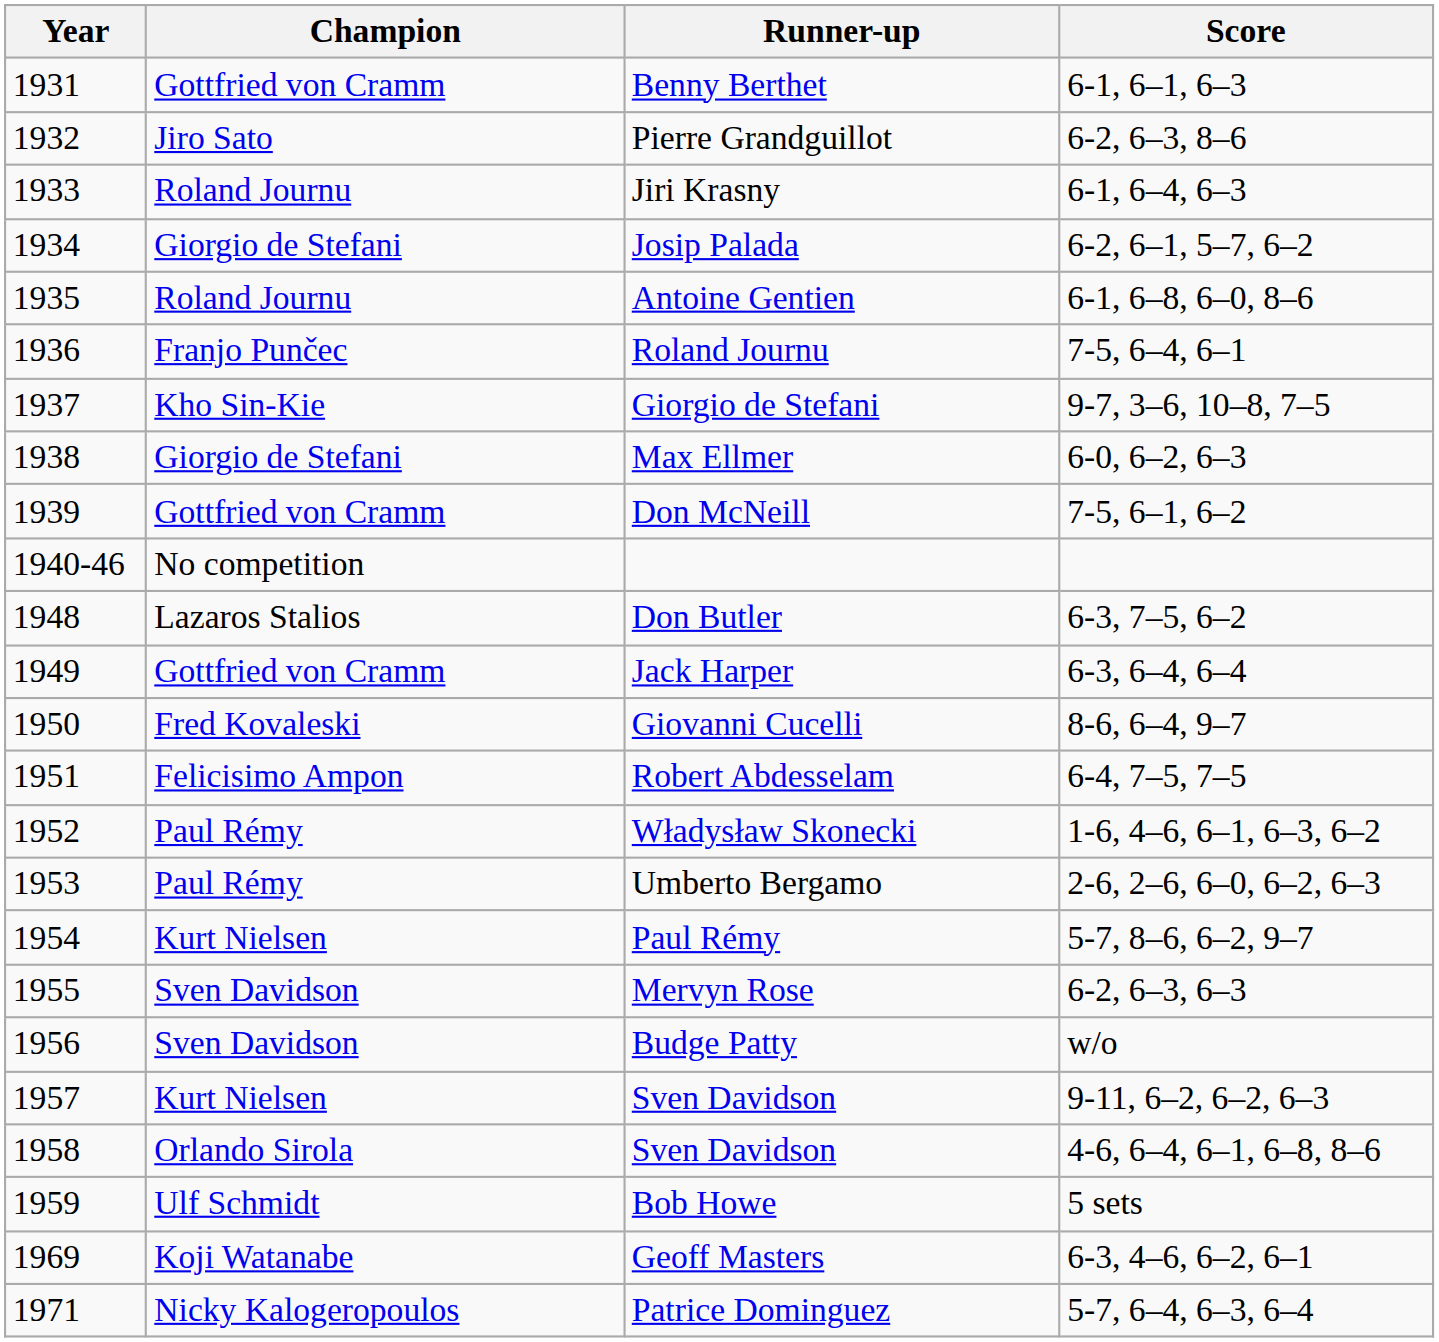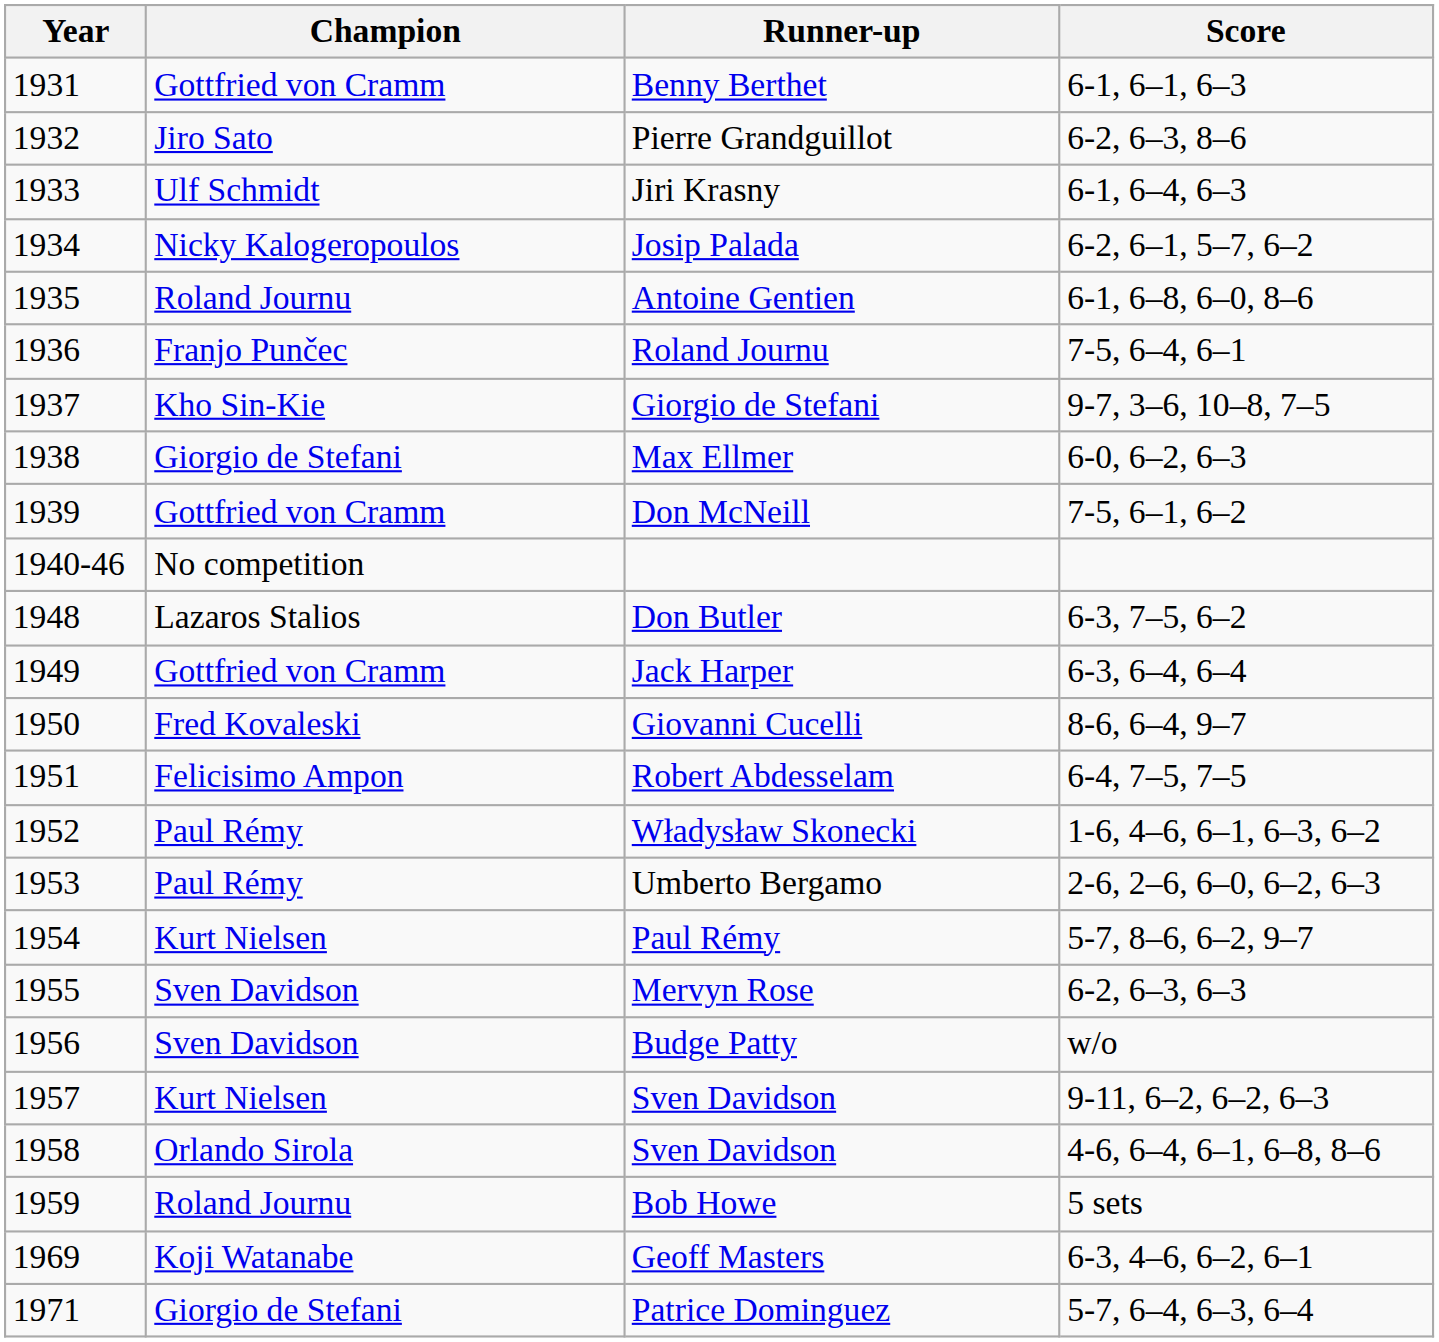 <table class=wikitable>
 <tr>
 <th style="width:60px">Year</th>
 <th style="width:220px">Champion</th>
 <th style="width:200px">Runner-up</th>
 <th style="width:170px" class="unsortable">Score</th>
 </tr>
 <tr>
 <td>1931</td>
 <td> <a href='#'>Gottfried von Cramm</a></td>
 <td> <a href='#'>Benny Berthet</a></td>
 <td>6-1, 6–1, 6–3</td>
 </tr>
 <tr>
 <td>1932</td>
 <td> <a href='#'>Jiro Sato</a></td>
 <td> Pierre Grandguillot</td>
 <td>6-2, 6–3, 8–6</td>
 </tr>
 <tr>
 <td>1933</td>
-<td> <a href='#'>Roland Journu</a></td>
+<td> <a href='#'>Ulf Schmidt</a></td>
 <td> Jiri Krasny</td>
 <td>6-1, 6–4, 6–3</td>
 </tr>
 <tr>
 <td>1934</td>
-<td> <a href='#'>Giorgio de Stefani</a></td>
+<td> <a href='#'>Nicky Kalogeropoulos</a></td>
 <td> <a href='#'>Josip Palada</a></td>
 <td>6-2, 6–1, 5–7, 6–2</td>
 </tr>
 <tr>
 <td>1935</td>
 <td> <a href='#'>Roland Journu</a></td>
 <td> <a href='#'>Antoine Gentien</a></td>
 <td>6-1, 6–8, 6–0, 8–6</td>
 </tr>
 <tr>
 <td>1936</td>
 <td> <a href='#'>Franjo Punčec</a></td>
 <td> <a href='#'>Roland Journu</a></td>
 <td>7-5, 6–4, 6–1</td>
 </tr>
 <tr>
 <td>1937</td>
 <td> <a href='#'>Kho Sin-Kie</a></td>
 <td> <a href='#'>Giorgio de Stefani</a></td>
 <td>9-7, 3–6, 10–8, 7–5</td>
 </tr>
 <tr>
 <td>1938</td>
 <td> <a href='#'>Giorgio de Stefani</a></td>
 <td> <a href='#'>Max Ellmer</a></td>
 <td>6-0, 6–2, 6–3</td>
 </tr>
 <tr>
 <td>1939</td>
 <td> <a href='#'>Gottfried von Cramm</a></td>
 <td> <a href='#'>Don McNeill</a></td>
 <td>7-5, 6–1, 6–2</td>
 </tr>
 <tr>
 <td>1940-46</td>
 <td>No competition </td>
 <td></td>
 <td></td>
 </tr>
 <tr>
 <td>1948</td>
 <td> Lazaros Stalios</td>
 <td> <a href='#'>Don Butler</a></td>
 <td>6-3, 7–5, 6–2</td>
 </tr>
 <tr>
 <td>1949</td>
 <td> <a href='#'>Gottfried von Cramm</a></td>
 <td> <a href='#'>Jack Harper</a></td>
 <td>6-3, 6–4, 6–4</td>
 </tr>
 <tr>
 <td>1950</td>
 <td> <a href='#'>Fred Kovaleski</a></td>
 <td> <a href='#'>Giovanni Cucelli</a></td>
 <td>8-6, 6–4, 9–7</td>
 </tr>
 <tr>
 <td>1951</td>
 <td> <a href='#'>Felicisimo Ampon</a></td>
 <td> <a href='#'>Robert Abdesselam</a></td>
 <td>6-4, 7–5, 7–5</td>
 </tr>
 <tr>
 <td>1952</td>
 <td> <a href='#'>Paul Rémy</a></td>
 <td> <a href='#'>Władysław Skonecki</a></td>
 <td>1-6, 4–6, 6–1, 6–3, 6–2</td>
 </tr>
 <tr>
 <td>1953</td>
 <td> <a href='#'>Paul Rémy</a></td>
 <td> Umberto Bergamo</td>
 <td>2-6, 2–6, 6–0, 6–2, 6–3</td>
 </tr>
 <tr>
 <td>1954</td>
 <td> <a href='#'>Kurt Nielsen</a></td>
 <td> <a href='#'>Paul Rémy</a></td>
 <td>5-7, 8–6, 6–2, 9–7</td>
 </tr>
 <tr>
 <td>1955</td>
 <td> <a href='#'>Sven Davidson</a></td>
 <td> <a href='#'>Mervyn Rose</a></td>
 <td>6-2, 6–3, 6–3</td>
 </tr>
 <tr>
 <td>1956</td>
 <td> <a href='#'>Sven Davidson</a></td>
 <td> <a href='#'>Budge Patty</a></td>
 <td>w/o</td>
 </tr>
 <tr>
 <td>1957</td>
 <td> <a href='#'>Kurt Nielsen</a></td>
 <td> <a href='#'>Sven Davidson</a></td>
 <td>9-11, 6–2, 6–2, 6–3</td>
 </tr>
 <tr>
 <td>1958</td>
 <td> <a href='#'>Orlando Sirola</a></td>
 <td> <a href='#'>Sven Davidson</a></td>
 <td>4-6, 6–4, 6–1, 6–8, 8–6</td>
 </tr>
 <tr>
 <td>1959</td>
-<td> <a href='#'>Ulf Schmidt</a></td>
+<td> <a href='#'>Roland Journu</a></td>
 <td> <a href='#'>Bob Howe</a></td>
 <td>5 sets</td>
 </tr>
 <tr>
 <td>1969</td>
 <td> <a href='#'>Koji Watanabe</a></td>
 <td> <a href='#'>Geoff Masters</a></td>
 <td>6-3, 4–6, 6–2, 6–1</td>
 </tr>
 <tr>
 <td>1971</td>
-<td> <a href='#'>Nicky Kalogeropoulos</a></td>
+<td> <a href='#'>Giorgio de Stefani</a></td>
 <td> <a href='#'>Patrice Dominguez</a></td>
 <td>5-7, 6–4, 6–3, 6–4</td>
 </tr>
 </table>
